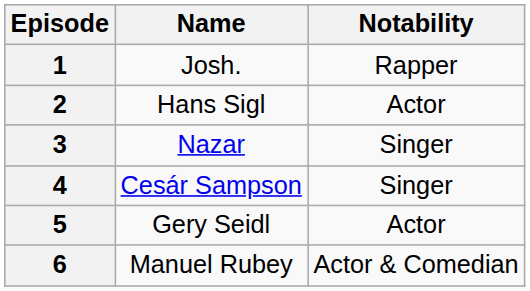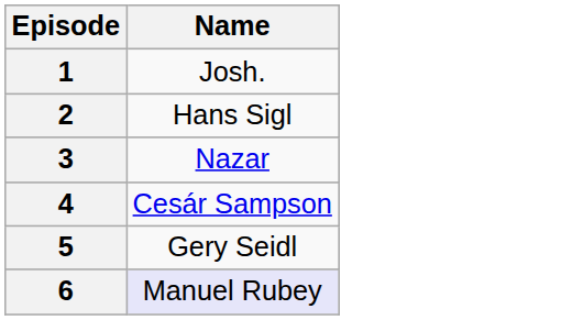 <table class="wikitable" style="text-align:center; ">
 <tr>
 <th>Episode</th>
 <th>Name</th>
-<th>Notability</th>
 </tr>
 <tr>
 <th>1</th>
 <td>Josh.</td>
-<td>Rapper</td>
 </tr>
 <tr>
 <th>2</th>
 <td>Hans Sigl</td>
-<td>Actor</td>
 </tr>
 <tr>
 <th>3</th>
 <td><a href='#'>Nazar</a></td>
-<td>Singer</td>
 </tr>
 <tr>
 <th>4</th>
 <td><a href='#'>Cesár Sampson</a></td>
-<td>Singer</td>
 </tr>
 <tr>
 <th>5</th>
 <td>Gery Seidl</td>
-<td>Actor</td>
 </tr>
 <tr>
 <th>6</th>
-<td>Manuel Rubey</td>
-<td>Actor & Comedian</td>
+<td style="background: lavender;">Manuel Rubey</td>
 </tr>
 </table>
